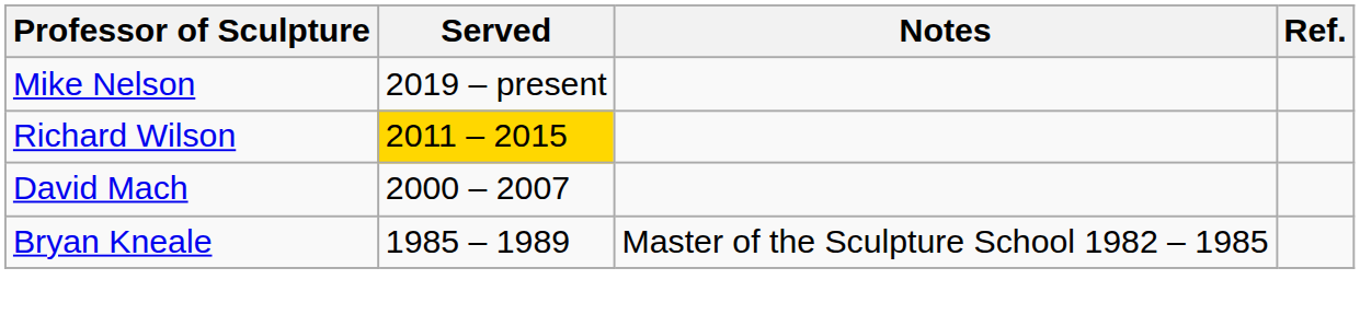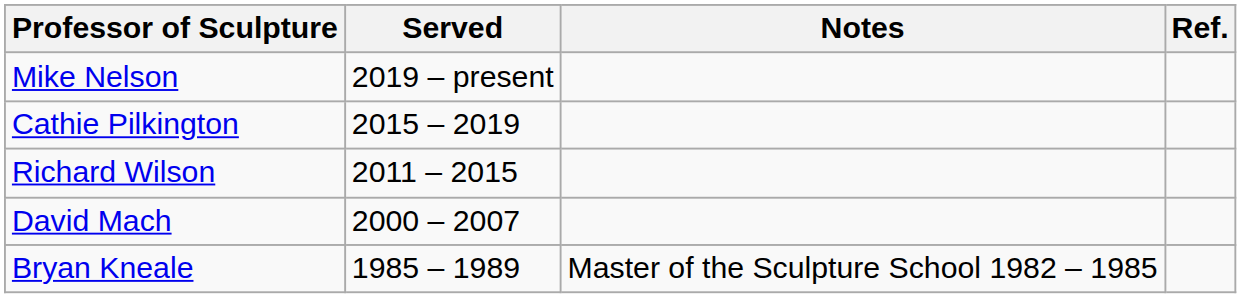 <table class="wikitable">
 <tr>
 <th><strong>Professor of Sculpture</strong></th>
 <th>Served</th>
 <th>Notes</th>
 <th>Ref.</th>
 </tr>
 <tr>
 <td><a href='#'>Mike Nelson</a></td>
 <td>2019 – present</td>
 <td></td>
 <td></td>
 </tr>
 <tr>
+<td><a href='#'>Cathie Pilkington</a></td>
+<td>2015 – 2019</td>
+<td></td>
+<td></td>
+</tr>
+<tr>
 <td><a href='#'>Richard Wilson</a></td>
-<td style="background: gold;">2011 – 2015</td>
+<td>2011 – 2015</td>
 <td></td>
 <td></td>
 </tr>
 <tr>
 <td><a href='#'>David Mach</a></td>
 <td>2000 – 2007</td>
 <td></td>
 <td></td>
 </tr>
 <tr>
 <td><a href='#'>Bryan Kneale</a></td>
 <td>1985 – 1989</td>
 <td>Master of the Sculpture School 1982 – 1985</td>
 <td></td>
 </tr>
 </table>
